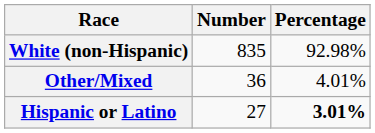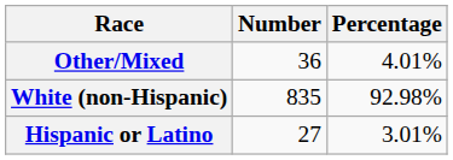 <table class="wikitable" style="text-align:right">
 <tr>
 <th scope="col">Race</th>
 <th scope="col">Number</th>
 <th scope="col">Percentage</th>
 </tr>
 <tr>
+<th scope="row"><a href='#'>Other/Mixed</a></th>
+<td>36</td>
+<td>4.01%</td>
+</tr>
+<tr>
 <th scope="row"><a href='#'>White</a> (non-Hispanic)</th>
 <td>835</td>
 <td>92.98%</td>
 </tr>
 <tr>
-<th scope="row"><a href='#'>Other/Mixed</a></th>
-<td>36</td>
-<td>4.01%</td>
-</tr>
-<tr>
 <th scope="row"><a href='#'>Hispanic</a> or <a href='#'>Latino</a></th>
 <td>27</td>
-<td><strong>3.01%</strong></td>
+<td>3.01%</td>
 </tr>
 </table>
